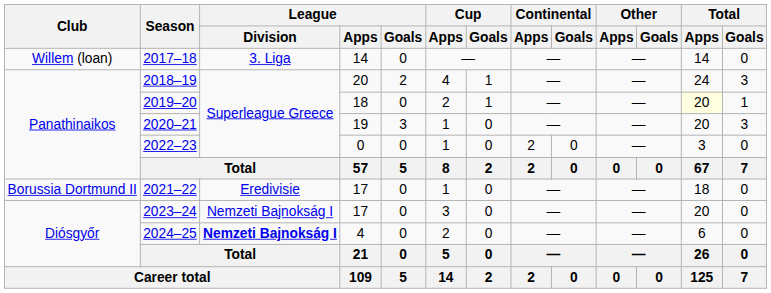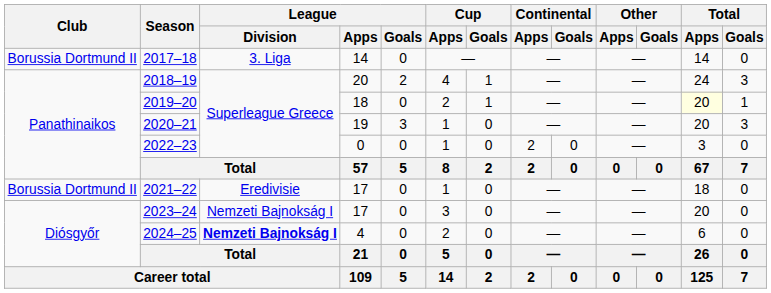 <table class="wikitable" style="text-align:center">
 <tr>
 <th rowspan=2>Club</th>
 <th rowspan=2>Season</th>
 <th colspan=3>League</th>
 <th colspan=2>Cup</th>
 <th colspan=2>Continental</th>
 <th colspan=2>Other</th>
 <th colspan=2>Total</th>
 </tr>
 <tr>
 <th>Division</th>
 <th>Apps</th>
 <th>Goals</th>
 <th>Apps</th>
 <th>Goals</th>
 <th>Apps</th>
 <th>Goals</th>
 <th>Apps</th>
 <th>Goals</th>
 <th>Apps</th>
 <th>Goals</th>
 </tr>
 <tr>
-<td><a href='#'>Willem</a> (loan)</td>
+<td><a href='#'>Borussia Dortmund II</a></td>
 <td><a href='#'>2017–18</a></td>
 <td><a href='#'>3. Liga</a></td>
 <td>14</td>
 <td>0</td>
 <td colspan="2">—</td>
 <td colspan="2">—</td>
 <td colspan="2">—</td>
 <td>14</td>
 <td>0</td>
 </tr>
 <tr>
 <td rowspan="5"><a href='#'>Panathinaikos</a></td>
 <td><a href='#'>2018–19</a></td>
 <td rowspan="4"><a href='#'>Superleague Greece</a></td>
 <td>20</td>
 <td>2</td>
 <td>4</td>
 <td>1</td>
 <td colspan="2">—</td>
 <td colspan="2">—</td>
 <td>24</td>
 <td>3</td>
 </tr>
 <tr>
 <td><a href='#'>2019–20</a></td>
 <td>18</td>
 <td>0</td>
 <td>2</td>
 <td>1</td>
 <td colspan="2">—</td>
 <td colspan="2">—</td>
 <td style="background: lightyellow;">20</td>
 <td>1</td>
 </tr>
 <tr>
 <td><a href='#'>2020–21</a></td>
 <td>19</td>
 <td>3</td>
 <td>1</td>
 <td>0</td>
 <td colspan="2">—</td>
 <td colspan="2">—</td>
 <td>20</td>
 <td>3</td>
 </tr>
 <tr>
 <td><a href='#'>2022–23</a></td>
 <td>0</td>
 <td>0</td>
 <td>1</td>
 <td>0</td>
 <td>2</td>
 <td>0</td>
 <td colspan="2">—</td>
 <td>3</td>
 <td>0</td>
 </tr>
 <tr>
 <th colspan="2">Total</th>
 <th>57</th>
 <th>5</th>
 <th>8</th>
 <th>2</th>
 <th>2</th>
 <th>0</th>
 <th>0</th>
 <th>0</th>
 <th>67</th>
 <th>7</th>
 </tr>
 <tr>
 <td><a href='#'>Borussia Dortmund II</a></td>
 <td><a href='#'>2021–22</a></td>
 <td><a href='#'>Eredivisie</a></td>
 <td>17</td>
 <td>0</td>
 <td>1</td>
 <td>0</td>
 <td colspan="2">—</td>
 <td colspan="2">—</td>
 <td>18</td>
 <td>0</td>
 </tr>
 <tr>
 <td rowspan="3"><a href='#'>Diósgyőr</a></td>
 <td><a href='#'>2023–24</a></td>
 <td><a href='#'>Nemzeti Bajnokság I</a></td>
 <td>17</td>
 <td>0</td>
 <td>3</td>
 <td>0</td>
 <td colspan="2">—</td>
 <td colspan="2">—</td>
 <td>20</td>
 <td>0</td>
 </tr>
 <tr>
 <td><a href='#'>2024–25</a></td>
 <td><strong><a href='#'>Nemzeti Bajnokság I</a></strong></td>
 <td>4</td>
 <td>0</td>
 <td>2</td>
 <td>0</td>
 <td colspan="2">—</td>
 <td colspan="2">—</td>
 <td>6</td>
 <td>0</td>
 </tr>
 <tr>
 <th colspan="2">Total</th>
 <th>21</th>
 <th>0</th>
 <th>5</th>
 <th>0</th>
 <th colspan="2">—</th>
 <th colspan="2">—</th>
 <th>26</th>
 <th>0</th>
 </tr>
 <tr>
 <th colspan="3">Career total</th>
 <th>109</th>
 <th>5</th>
 <th>14</th>
 <th>2</th>
 <th>2</th>
 <th>0</th>
 <th>0</th>
 <th>0</th>
 <th>125</th>
 <th>7</th>
 </tr>
 </table>
